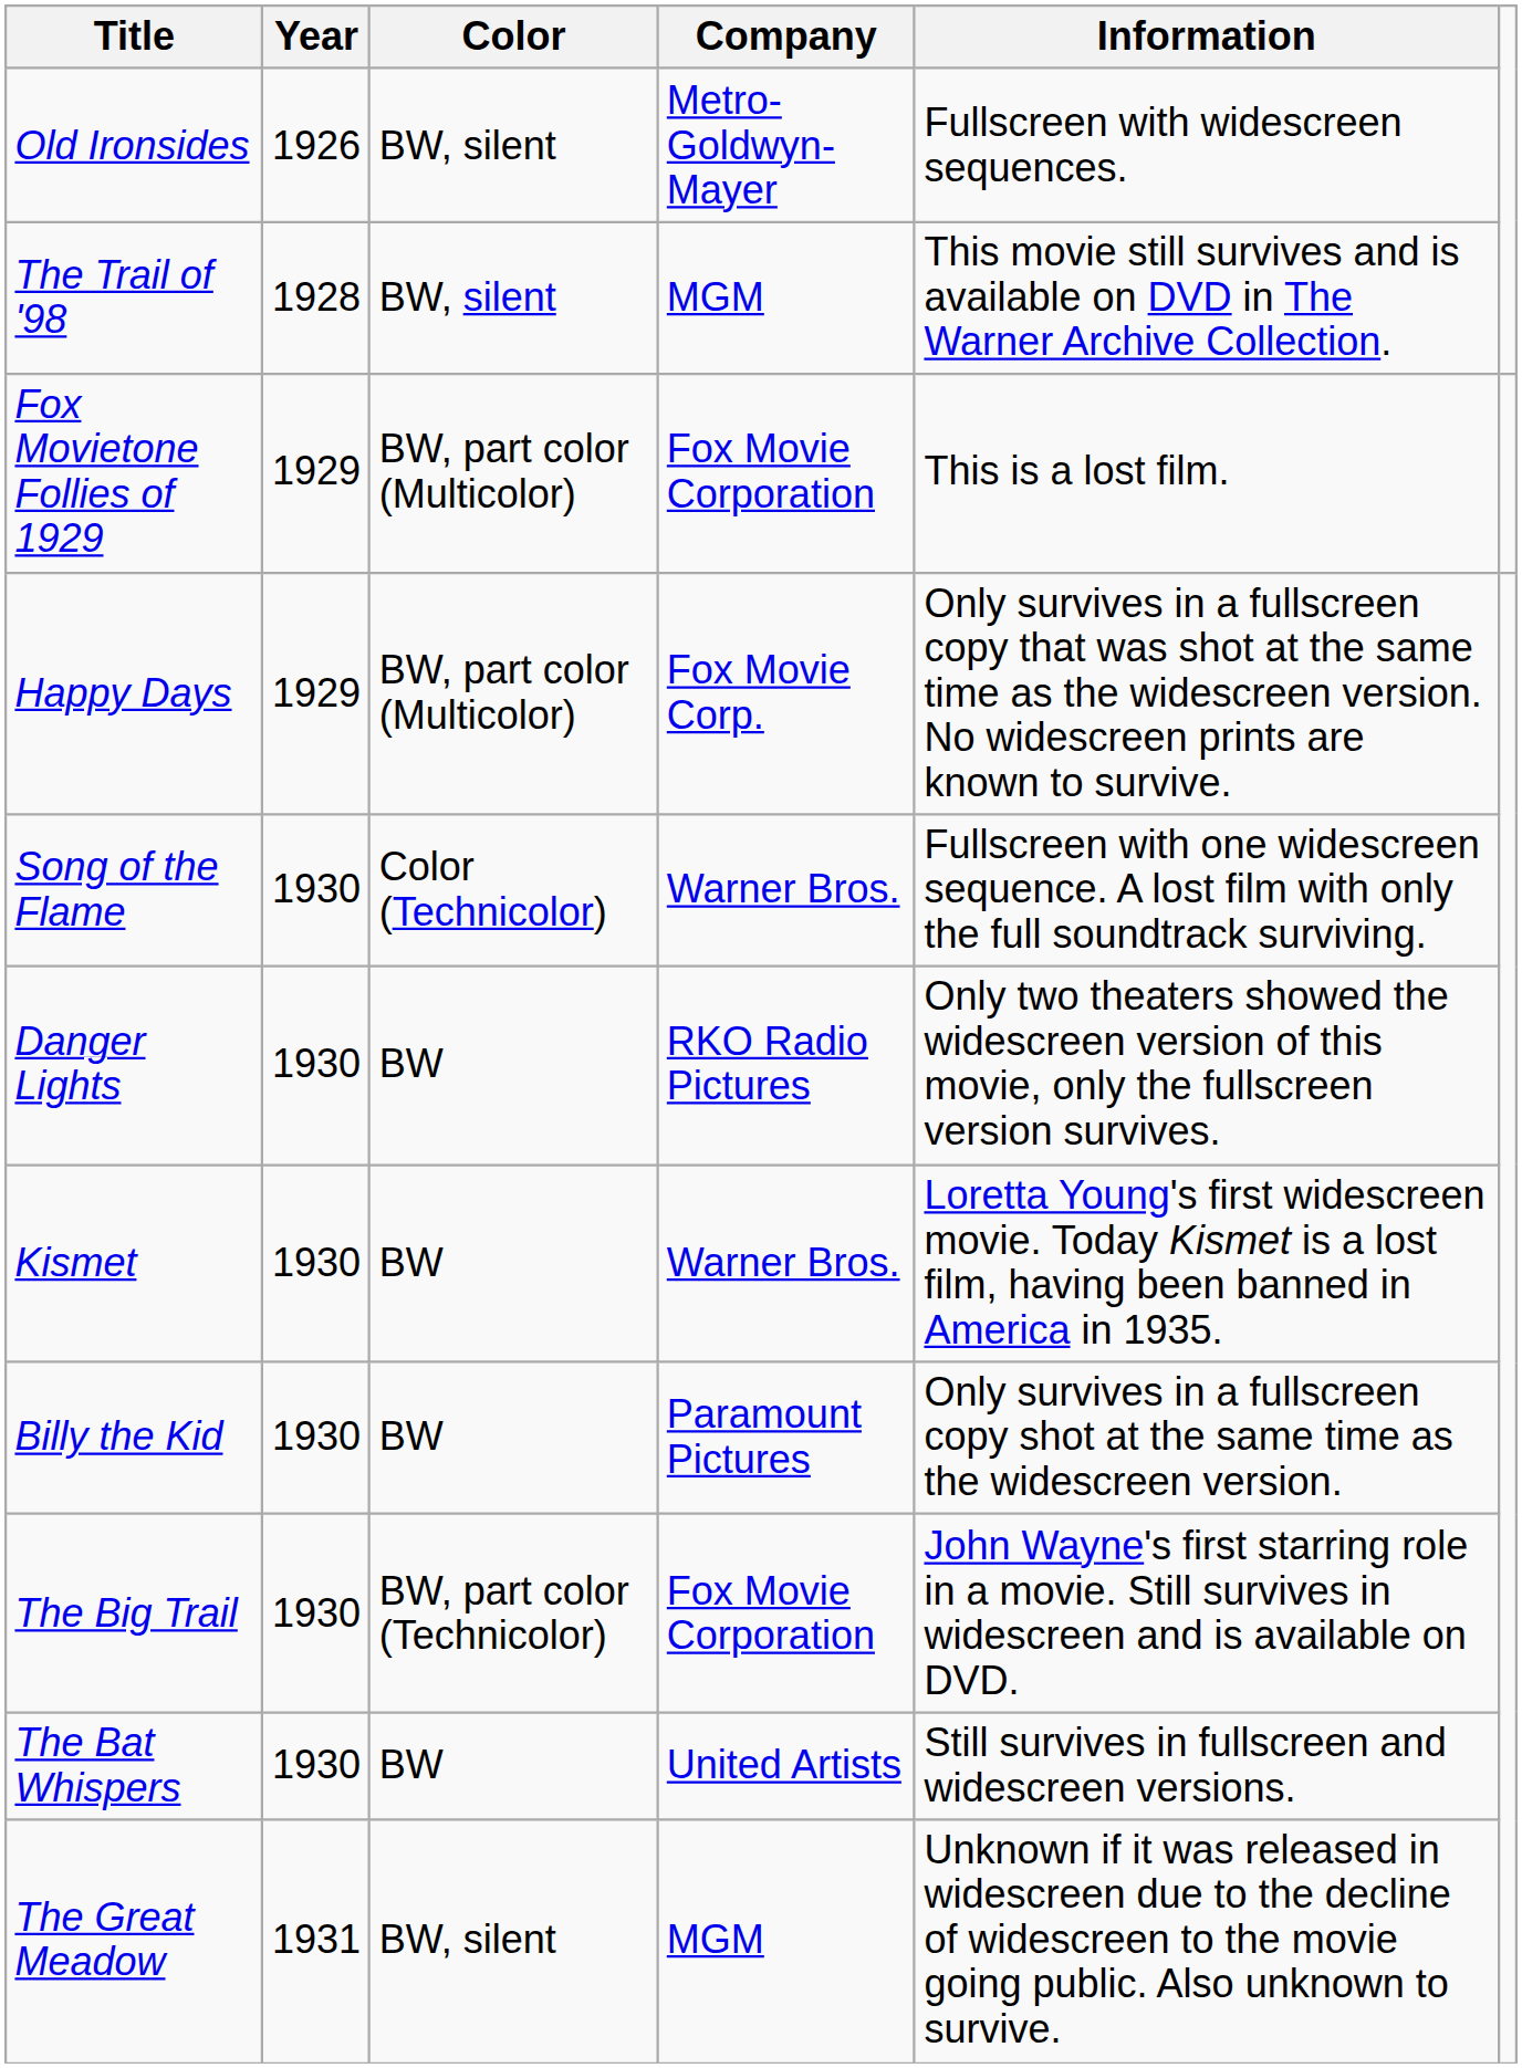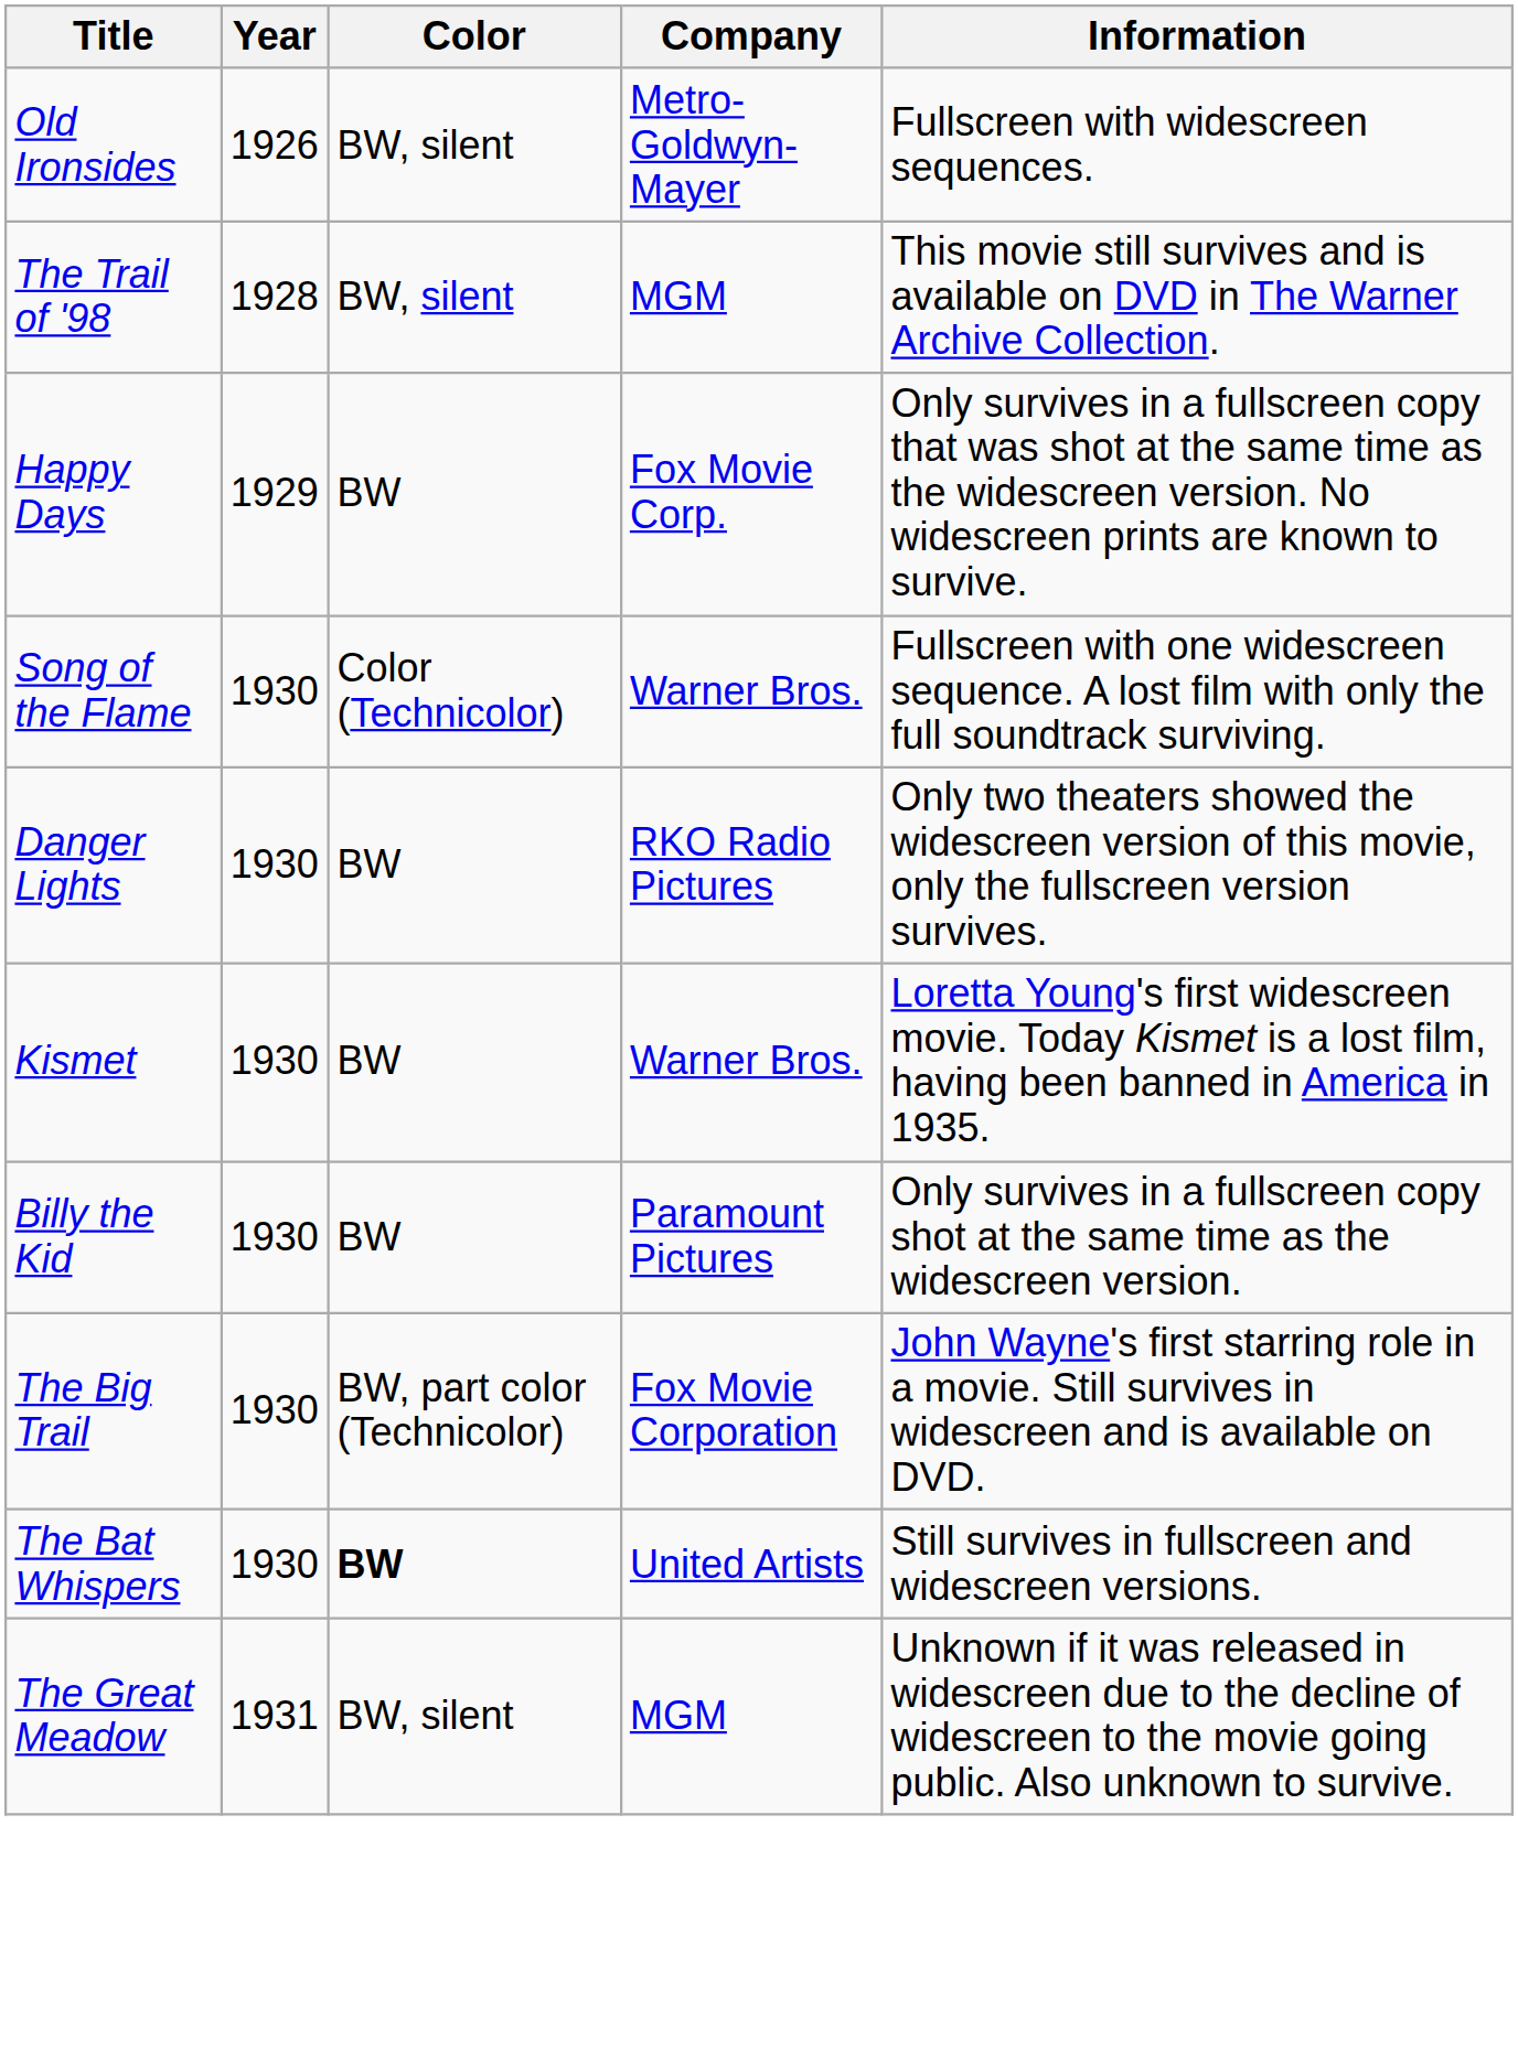 <table class="wikitable">
 <tr>
 <th>Title</th>
 <th>Year</th>
 <th>Color</th>
 <th>Company</th>
 <th>Information</th>
 </tr>
 <tr>
 <td><em><a href='#'>Old Ironsides</a></em></td>
 <td>1926</td>
 <td>BW, silent</td>
 <td><a href='#'>Metro-Goldwyn-Mayer</a></td>
 <td>Fullscreen with widescreen sequences.</td>
 </tr>
 <tr>
 <td><em><a href='#'>The Trail of '98</a></em></td>
 <td>1928</td>
 <td>BW, <a href='#'>silent</a></td>
 <td><a href='#'>MGM</a></td>
 <td>This movie still survives and is available on <a href='#'>DVD</a> in <a href='#'>The Warner Archive Collection</a>.</td>
 </tr>
 <tr>
-<td><em><a href='#'>Fox Movietone Follies of 1929</a></em></td>
-<td>1929</td>
-<td>BW, part color (Multicolor)</td>
-<td><a href='#'>Fox Movie Corporation</a></td>
-<td>This is a lost film.</td>
-<td></td>
-</tr>
-<tr>
 <td><em><a href='#'>Happy Days</a></em></td>
 <td>1929</td>
-<td>BW, part color (Multicolor)</td>
+<td>BW</td>
 <td><a href='#'>Fox Movie Corp.</a></td>
 <td>Only survives in a fullscreen copy that was shot at the same time as the widescreen version. No widescreen prints are known to survive.</td>
 </tr>
 <tr>
 <td><em><a href='#'>Song of the Flame</a></em></td>
 <td>1930</td>
 <td>Color (<a href='#'>Technicolor</a>)</td>
 <td><a href='#'>Warner Bros.</a></td>
 <td>Fullscreen with one widescreen sequence. A lost film with only the full soundtrack surviving.</td>
 </tr>
 <tr>
 <td><em><a href='#'>Danger Lights</a></em></td>
 <td>1930</td>
 <td>BW</td>
 <td><a href='#'>RKO Radio Pictures</a></td>
 <td>Only two theaters showed the widescreen version of this movie, only the fullscreen version survives.</td>
 </tr>
 <tr>
 <td><em><a href='#'>Kismet</a></em></td>
 <td>1930</td>
 <td>BW</td>
 <td><a href='#'>Warner Bros.</a></td>
 <td><a href='#'>Loretta Young</a>'s first widescreen movie. Today <em>Kismet</em> is a lost film, having been banned in <a href='#'>America</a> in 1935.</td>
 </tr>
 <tr>
 <td><em><a href='#'>Billy the Kid</a></em></td>
 <td>1930</td>
 <td>BW</td>
 <td><a href='#'>Paramount Pictures</a></td>
 <td>Only survives in a fullscreen copy shot at the same time as the widescreen version.</td>
 </tr>
 <tr>
 <td><em><a href='#'>The Big Trail</a></em></td>
 <td>1930</td>
 <td>BW, part color (Technicolor)</td>
 <td><a href='#'>Fox Movie Corporation</a></td>
 <td><a href='#'>John Wayne</a>'s first starring role in a movie. Still survives in widescreen and is available on DVD.</td>
 </tr>
 <tr>
 <td><em><a href='#'>The Bat Whispers</a></em></td>
 <td>1930</td>
-<td>BW</td>
+<td><strong>BW</strong></td>
 <td><a href='#'>United Artists</a></td>
 <td>Still survives in fullscreen and widescreen versions.</td>
 </tr>
 <tr>
 <td><em><a href='#'>The Great Meadow</a></em></td>
 <td>1931</td>
 <td>BW, silent</td>
 <td><a href='#'>MGM</a></td>
 <td>Unknown if it was released in widescreen due to the decline of widescreen to the movie going public. Also unknown to survive.</td>
 </tr>
 </table>
